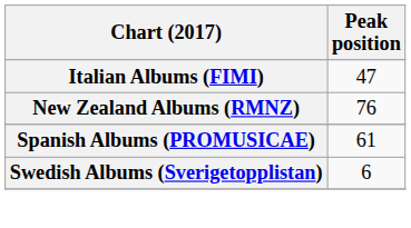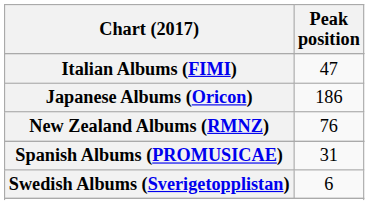 <table class="wikitable sortable plainrowheaders" style="text-align:center">
 <tr>
 <th scope="col">Chart (2017)</th>
 <th scope="col">Peak<br> position</th>
 </tr>
 <tr>
 </tr>
 <tr>
 </tr>
 <tr>
 </tr>
 <tr>
 </tr>
 <tr>
 </tr>
 <tr>
 </tr>
 <tr>
 </tr>
 <tr>
 </tr>
 <tr>
 </tr>
 <tr>
 </tr>
 <tr>
 </tr>
 <tr>
 <th scope="row">Italian Albums (<a href='#'>FIMI</a>)</th>
 <td>47</td>
 </tr>
 <tr>
+<th scope="row">Japanese Albums (<a href='#'>Oricon</a>)</th>
+<td>186</td>
+</tr>
+<tr>
 <th scope="row">New Zealand Albums (<a href='#'>RMNZ</a>)</th>
 <td>76</td>
 </tr>
 <tr>
 </tr>
 <tr>
 </tr>
 <tr>
 <th scope="row">Spanish Albums (<a href='#'>PROMUSICAE</a>)</th>
-<td>61</td>
+<td>31</td>
 </tr>
 <tr>
 <th scope="row">Swedish Albums (<a href='#'>Sverigetopplistan</a>)</th>
 <td>6</td>
 </tr>
 <tr>
 </tr>
 <tr>
 </tr>
 <tr>
 </tr>
 <tr>
 </tr>
 <tr>
 </tr>
 <tr>
 </tr>
 <tr>
 </tr>
 </table>
